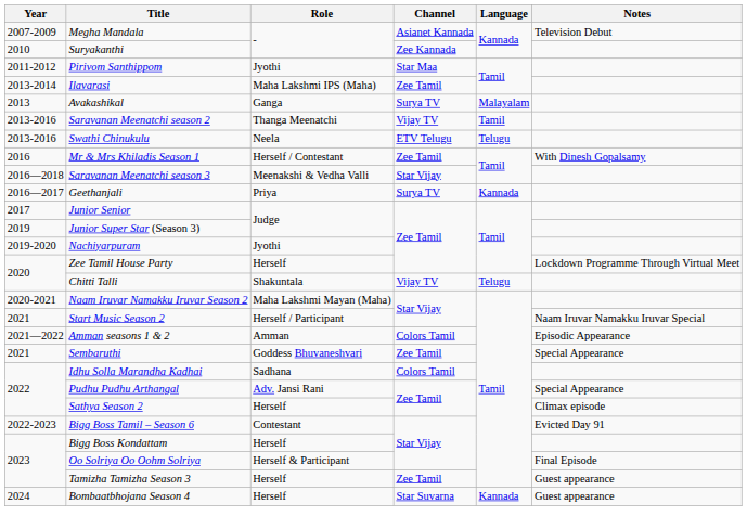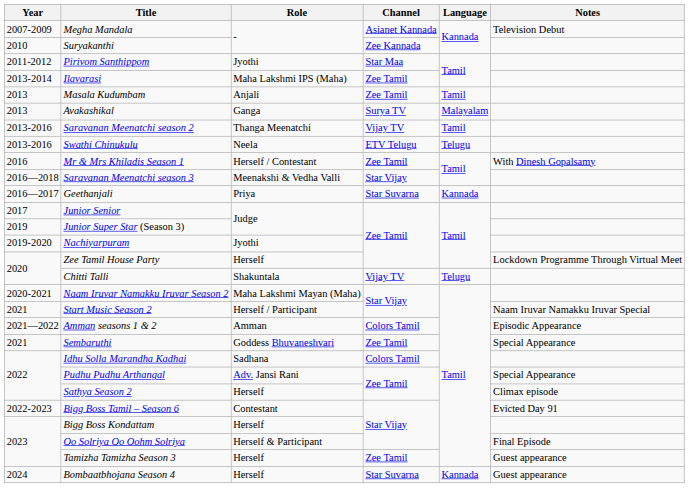 <table class="wikitable sortable">
 <tr>
 <th>Year</th>
 <th>Title</th>
 <th>Role</th>
 <th>Channel</th>
 <th>Language</th>
 <th class= "unsortable">Notes</th>
 </tr>
 <tr>
 <td>2007-2009</td>
 <td><em>Megha Mandala</em></td>
 <td rowspan="2">-</td>
 <td><a href='#'>Asianet Kannada</a></td>
 <td rowspan="2"><a href='#'>Kannada</a></td>
 <td>Television Debut</td>
 </tr>
 <tr>
 <td>2010</td>
 <td><em>Suryakanthi</em></td>
 <td><a href='#'>Zee Kannada</a></td>
 <td></td>
 </tr>
 <tr>
 <td>2011-2012</td>
 <td><em><a href='#'>Pirivom Santhippom</a></em></td>
 <td>Jyothi</td>
 <td><a href='#'>Star Maa</a></td>
 <td rowspan="2"><a href='#'>Tamil</a></td>
 <td></td>
 </tr>
 <tr>
 <td>2013-2014</td>
 <td><em><a href='#'>Ilavarasi</a></em></td>
 <td>Maha Lakshmi IPS (Maha)</td>
 <td><a href='#'>Zee Tamil</a></td>
+<td></td>
+</tr>
+<tr>
+<td>2013</td>
+<td><em>Masala Kudumbam</em></td>
+<td>Anjali</td>
+<td><a href='#'>Zee Tamil</a></td>
+<td><a href='#'>Tamil</a></td>
 <td></td>
 </tr>
 <tr>
 <td>2013</td>
 <td><em>Avakashikal</em></td>
 <td>Ganga</td>
 <td><a href='#'>Surya TV</a></td>
 <td><a href='#'>Malayalam</a></td>
 <td></td>
 </tr>
 <tr>
 <td>2013-2016</td>
 <td><em><a href='#'>Saravanan Meenatchi season 2</a></em></td>
 <td>Thanga Meenatchi</td>
 <td><a href='#'>Vijay TV</a></td>
 <td><a href='#'>Tamil</a></td>
 <td></td>
 </tr>
 <tr>
 <td>2013-2016</td>
 <td><em><a href='#'>Swathi Chinukulu</a></em></td>
 <td>Neela</td>
 <td><a href='#'>ETV Telugu</a></td>
 <td><a href='#'>Telugu</a></td>
 <td></td>
 </tr>
 <tr>
 <td>2016</td>
 <td><em><a href='#'>Mr & Mrs Khiladis Season 1</a></em></td>
 <td>Herself / Contestant</td>
 <td><a href='#'>Zee Tamil</a></td>
 <td rowspan="2"><a href='#'>Tamil</a></td>
 <td>With <a href='#'>Dinesh Gopalsamy</a></td>
 </tr>
 <tr>
 <td>2016—2018</td>
 <td><em><a href='#'>Saravanan Meenatchi season 3</a> </em></td>
 <td>Meenakshi & Vedha Valli</td>
 <td><a href='#'>Star Vijay</a></td>
 <td></td>
 </tr>
 <tr>
 <td>2016—2017</td>
 <td><em>Geethanjali</em></td>
 <td>Priya</td>
-<td><a href='#'>Surya TV</a></td>
+<td><a href='#'>Star Suvarna</a></td>
 <td><a href='#'>Kannada</a></td>
 <td></td>
 </tr>
 <tr>
 <td>2017</td>
 <td><em><a href='#'>Junior Senior</a></em></td>
 <td rowspan="2">Judge</td>
 <td rowspan="4"><a href='#'>Zee Tamil</a></td>
 <td rowspan="4"><a href='#'>Tamil</a></td>
 <td></td>
 </tr>
 <tr>
 <td>2019</td>
 <td><em><a href='#'>Junior Super Star</a></em> (Season 3)</td>
 <td></td>
 </tr>
 <tr>
 <td>2019-2020</td>
 <td><em><a href='#'>Nachiyarpuram</a></em></td>
 <td>Jyothi</td>
 <td></td>
 </tr>
 <tr>
 <td rowspan="2">2020</td>
 <td><em>Zee Tamil House Party</em></td>
 <td>Herself</td>
 <td>Lockdown Programme Through Virtual Meet</td>
 </tr>
 <tr>
 <td><em>Chitti Talli</em></td>
 <td>Shakuntala</td>
 <td><a href='#'>Vijay TV</a></td>
 <td><a href='#'>Telugu</a></td>
 <td></td>
 </tr>
 <tr>
 <td>2020-2021</td>
 <td><em><a href='#'>Naam Iruvar Namakku Iruvar Season 2</a></em></td>
 <td>Maha Lakshmi Mayan (Maha)</td>
 <td rowspan="2"><a href='#'>Star Vijay</a></td>
 <td rowspan="11"><a href='#'>Tamil</a></td>
 <td></td>
 </tr>
 <tr>
 <td>2021</td>
 <td><em><a href='#'>Start Music Season 2</a></em></td>
 <td>Herself / Participant</td>
 <td>Naam Iruvar Namakku Iruvar Special</td>
 </tr>
 <tr>
 <td>2021—2022</td>
 <td><em><a href='#'>Amman</a> seasons 1 & 2</em></td>
 <td>Amman</td>
 <td><a href='#'>Colors Tamil</a></td>
 <td>Episodic Appearance</td>
 </tr>
 <tr>
 <td>2021</td>
 <td><em><a href='#'>Sembaruthi</a></em></td>
 <td>Goddess <a href='#'>Bhuvaneshvari</a></td>
 <td><a href='#'>Zee Tamil</a></td>
 <td>Special Appearance</td>
 </tr>
 <tr>
 <td rowspan="3">2022</td>
 <td><em><a href='#'>Idhu Solla Marandha Kadhai</a></em></td>
 <td>Sadhana</td>
 <td><a href='#'>Colors Tamil</a></td>
 <td></td>
 </tr>
 <tr>
 <td><em><a href='#'>Pudhu Pudhu Arthangal</a></em></td>
 <td><a href='#'>Adv.</a> Jansi Rani</td>
 <td rowspan="2"><a href='#'>Zee Tamil</a></td>
 <td>Special Appearance</td>
 </tr>
 <tr>
 <td><em><a href='#'>Sathya Season 2</a></em></td>
 <td>Herself</td>
 <td>Climax episode</td>
 </tr>
 <tr>
 <td>2022-2023</td>
 <td><em><a href='#'>Bigg Boss Tamil – Season 6</a></em></td>
 <td>Contestant</td>
 <td rowspan="3"><a href='#'>Star Vijay</a></td>
 <td>Evicted Day 91<br></td>
 </tr>
 <tr>
 <td rowspan="3">2023</td>
 <td><em>Bigg Boss Kondattam</em></td>
 <td>Herself</td>
 <td></td>
 </tr>
 <tr>
 <td><em><a href='#'>Oo Solriya Oo Oohm Solriya</a></em></td>
 <td>Herself & Participant</td>
 <td>Final Episode</td>
 </tr>
 <tr>
 <td><em>Tamizha Tamizha Season 3</em></td>
 <td>Herself</td>
 <td><a href='#'>Zee Tamil</a></td>
 <td>Guest appearance</td>
 </tr>
 <tr>
 <td>2024</td>
 <td><em>Bombaatbhojana Season 4</em></td>
 <td>Herself</td>
 <td><a href='#'>Star Suvarna</a></td>
 <td><a href='#'>Kannada</a></td>
 <td>Guest appearance</td>
 </tr>
 </table>
